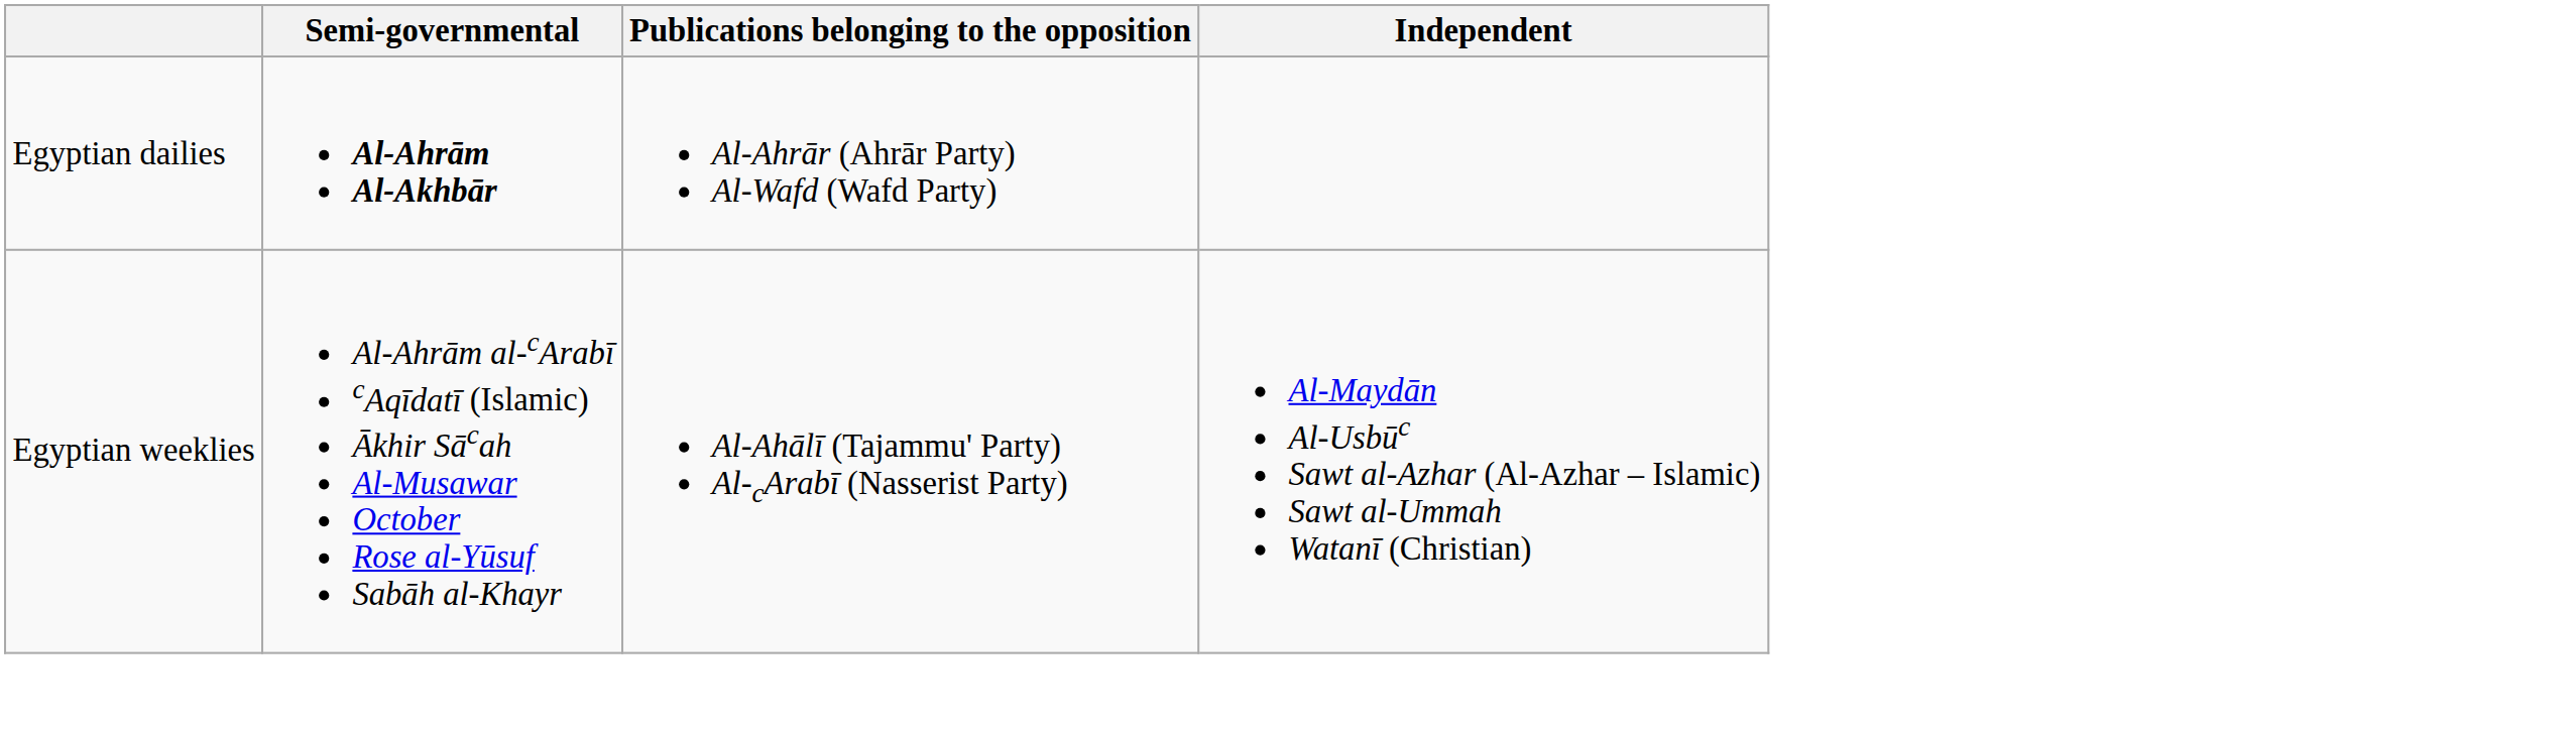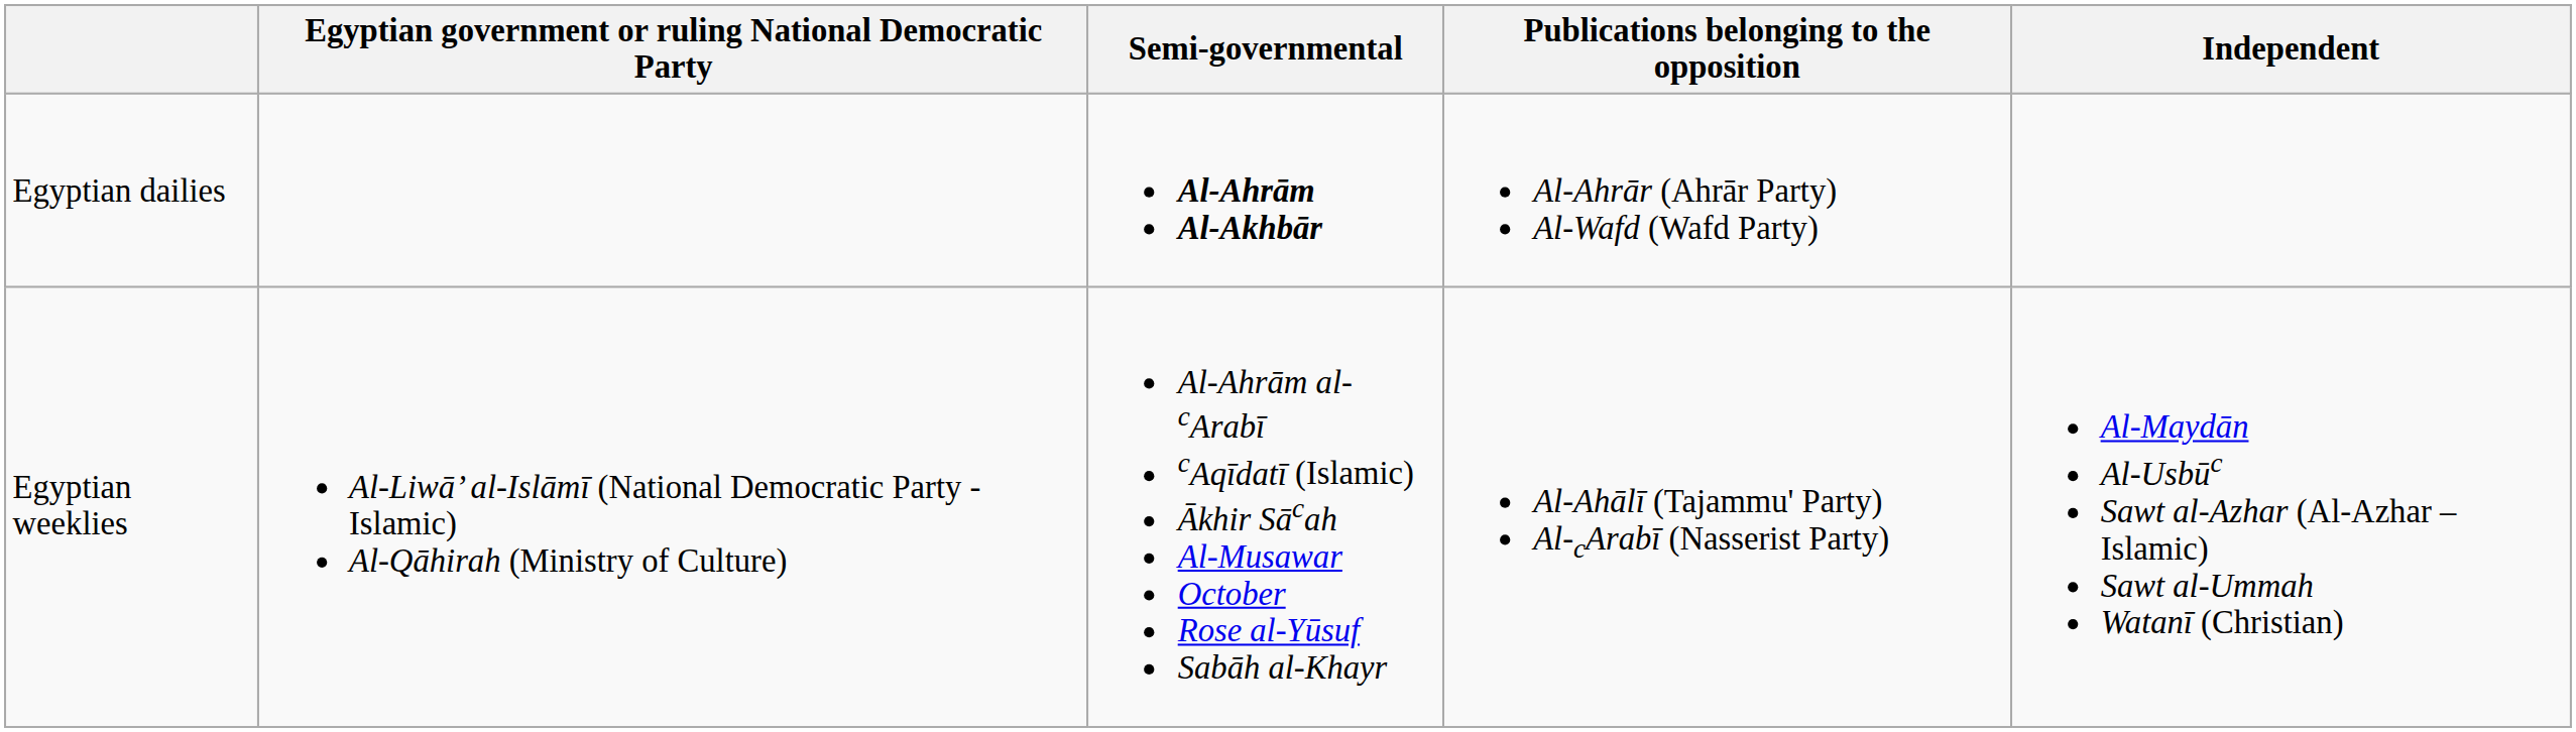 <table class="wikitable">
 <tr>
 <th></th>
+<th>Egyptian government or ruling National Democratic Party</th>
 <th>Semi-governmental</th>
 <th>Publications belonging to the opposition</th>
 <th>Independent</th>
 </tr>
 <tr>
 <td>Egyptian dailies</td>
+<td></td>
 <td><strong><br><ul><li><em>Al-Ahrām</em></li><li><em>Al-Akhbār</em></li></ul></strong></td>
 <td><br><ul><li><em>Al-Ahrār</em> (Ahrār Party)</li><li><em>Al-Wafd</em> (Wafd Party)</li></ul></td>
 <td></td>
 </tr>
 <tr>
 <td>Egyptian weeklies</td>
+<td><br><ul><li><em>Al-Liwā’ al-Islāmī</em> (National Democratic Party - Islamic)</li><li><em>Al-Qāhirah</em> (Ministry of Culture)</li></ul></td>
 <td><br><ul><li><em>Al-Ahrām al-<sup>c</sup>Arabī</em></li><li><em><sup>c</sup>Aqīdatī</em> (Islamic)</li><li><em>Ākhir Sā<sup>c</sup>ah</em></li><li><em><a href='#'>Al-Musawar</a></em></li><li><em><a href='#'>October</a></em></li><li><em><a href='#'>Rose al-Yūsuf</a></em></li><li><em>Sabāh al-Khayr</em></li></ul></td>
 <td><br><ul><li><em>Al-Ahālī</em> (Tajammu' Party)</li><li><em>Al-<sub>c</sub>Arabī</em> (Nasserist Party)</li></ul></td>
 <td><br><ul><li><em><a href='#'>Al-Maydān</a></em></li><li><em>Al-Usbū<sup>c</sup></em></li><li><em>Sawt al-Azhar</em> (Al-Azhar – Islamic)</li><li><em>Sawt al-Ummah</em></li><li><em>Watanī</em> (Christian)</li></ul></td>
 </tr>
 </table>
